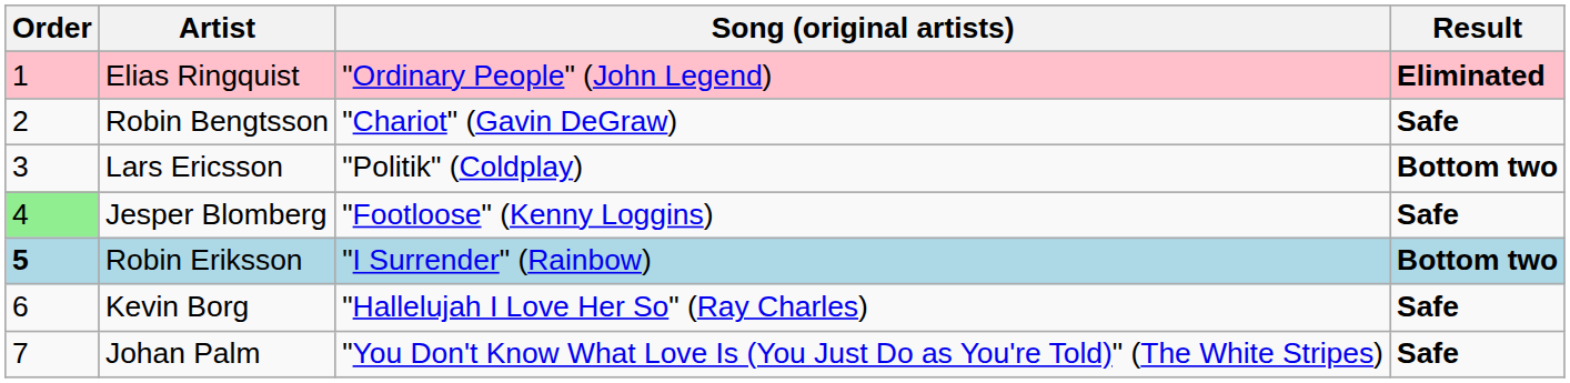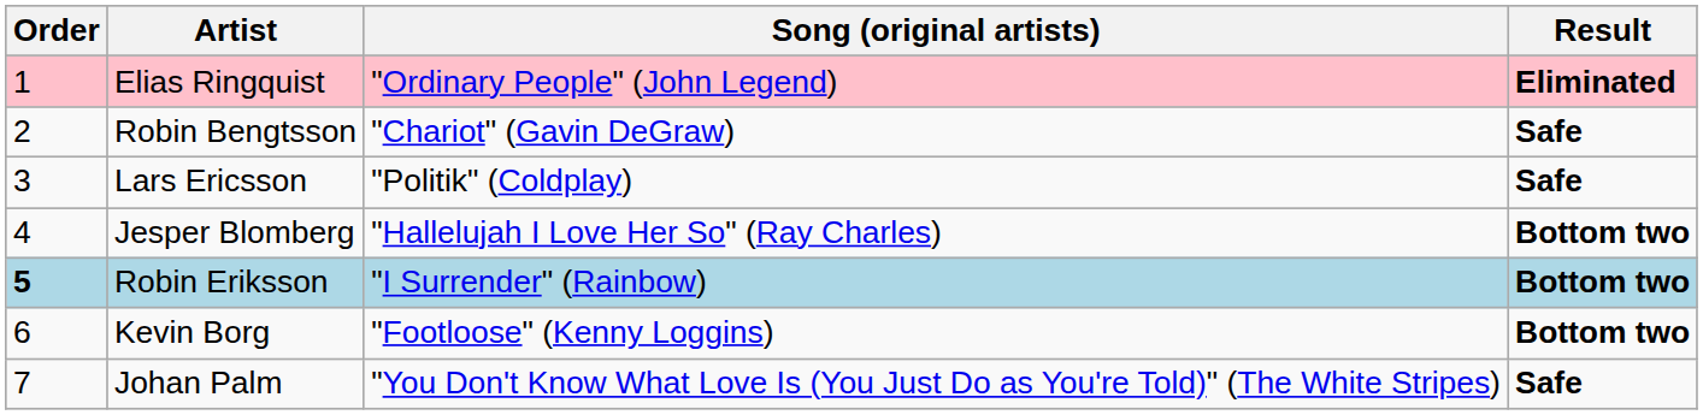 <table class=wikitable>
 <tr>
 <th>Order</th>
 <th>Artist</th>
 <th>Song (original artists)</th>
 <th>Result</th>
 </tr>
 <tr style="background:pink;">
 <td>1</td>
 <td>Elias Ringquist</td>
 <td>"<a href='#'>Ordinary People</a>" (<a href='#'>John Legend</a>)</td>
 <td><strong>Eliminated</strong></td>
 </tr>
 <tr>
 <td>2</td>
 <td>Robin Bengtsson</td>
 <td>"<a href='#'>Chariot</a>" (<a href='#'>Gavin DeGraw</a>)</td>
 <td><strong>Safe</strong></td>
 </tr>
 <tr>
 <td>3</td>
 <td>Lars Ericsson</td>
 <td>"Politik" (<a href='#'>Coldplay</a>)</td>
-<td><strong>Bottom two</strong></td>
+<td><strong>Safe</strong></td>
 </tr>
 <tr>
-<td style="background: lightgreen;">4</td>
+<td>4</td>
 <td>Jesper Blomberg</td>
-<td>"<a href='#'>Footloose</a>" (<a href='#'>Kenny Loggins</a>)</td>
-<td><strong>Safe</strong></td>
+<td>"<a href='#'>Hallelujah I Love Her So</a>" (<a href='#'>Ray Charles</a>)</td>
+<td><strong>Bottom two</strong></td>
 </tr>
 <tr style="background:lightblue;">
 <td><strong>5</strong></td>
 <td>Robin Eriksson</td>
 <td>"<a href='#'>I Surrender</a>" (<a href='#'>Rainbow</a>)</td>
 <td><strong>Bottom two</strong></td>
 </tr>
 <tr>
 <td>6</td>
 <td>Kevin Borg</td>
-<td>"<a href='#'>Hallelujah I Love Her So</a>" (<a href='#'>Ray Charles</a>)</td>
-<td><strong>Safe</strong></td>
+<td>"<a href='#'>Footloose</a>" (<a href='#'>Kenny Loggins</a>)</td>
+<td><strong>Bottom two</strong></td>
 </tr>
 <tr>
 <td>7</td>
 <td>Johan Palm</td>
 <td>"<a href='#'>You Don't Know What Love Is (You Just Do as You're Told)</a>" (<a href='#'>The White Stripes</a>)</td>
 <td><strong>Safe</strong></td>
 </tr>
 </table>
